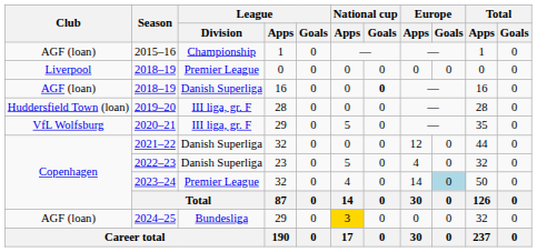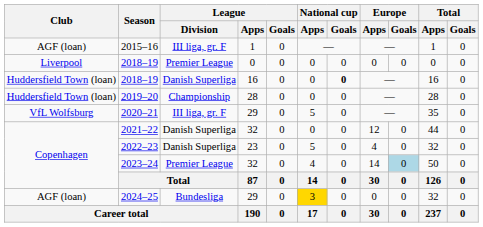 <table class="wikitable" style="text-align:center">
 <tr>
 <th rowspan="2">Club</th>
 <th rowspan="2">Season</th>
 <th colspan="3">League</th>
 <th colspan="2">National cup</th>
 <th colspan="2">Europe</th>
 <th colspan="2">Total</th>
 </tr>
 <tr>
 <th>Division</th>
 <th>Apps</th>
 <th>Goals</th>
 <th>Apps</th>
 <th>Goals</th>
 <th>Apps</th>
 <th>Goals</th>
 <th>Apps</th>
 <th>Goals</th>
 </tr>
 <tr>
 <td>AGF (loan)</td>
 <td>2015–16</td>
-<td><a href='#'>Championship</a></td>
+<td><a href='#'>III liga, gr. F</a></td>
 <td>1</td>
 <td>0</td>
 <td colspan="2">—</td>
 <td colspan="2">—</td>
 <td>1</td>
 <td>0</td>
 </tr>
 <tr>
 <td><a href='#'>Liverpool</a></td>
 <td><a href='#'>2018–19</a></td>
 <td><a href='#'>Premier League</a></td>
 <td>0</td>
 <td>0</td>
 <td>0</td>
 <td>0</td>
 <td>0</td>
 <td>0</td>
 <td>0</td>
 <td>0</td>
 </tr>
 <tr>
-<td><a href='#'>AGF</a> (loan)</td>
+<td><a href='#'>Huddersfield Town</a> (loan)</td>
 <td><a href='#'>2018–19</a></td>
 <td><a href='#'>Danish Superliga</a></td>
 <td>16</td>
 <td>0</td>
 <td>0</td>
 <td><strong>0</strong></td>
 <td colspan="2">—</td>
 <td>16</td>
 <td>0</td>
 </tr>
 <tr>
 <td><a href='#'>Huddersfield Town</a> (loan)</td>
 <td><a href='#'>2019–20</a></td>
-<td><a href='#'>III liga, gr. F</a></td>
+<td><a href='#'>Championship</a></td>
 <td>28</td>
 <td>0</td>
 <td>0</td>
 <td>0</td>
 <td colspan="2">—</td>
 <td>28</td>
 <td>0</td>
 </tr>
 <tr>
 <td><a href='#'>VfL Wolfsburg</a></td>
 <td><a href='#'>2020–21</a></td>
 <td><a href='#'>III liga, gr. F</a></td>
 <td>29</td>
 <td>0</td>
 <td>5</td>
 <td>0</td>
 <td colspan="2">—</td>
 <td>35</td>
 <td>0</td>
 </tr>
 <tr>
 <td rowspan="4"><a href='#'>Copenhagen</a></td>
 <td><a href='#'>2021–22</a></td>
 <td>Danish Superliga</td>
 <td>32</td>
 <td>0</td>
 <td>0</td>
 <td>0</td>
 <td>12</td>
 <td>0</td>
 <td>44</td>
 <td>0</td>
 </tr>
 <tr>
 <td><a href='#'>2022–23</a></td>
 <td>Danish Superliga</td>
 <td>23</td>
 <td>0</td>
 <td>5</td>
 <td>0</td>
 <td>4</td>
 <td>0</td>
 <td>32</td>
 <td>0</td>
 </tr>
 <tr>
 <td><a href='#'>2023–24</a></td>
 <td><a href='#'>Premier League</a></td>
 <td>32</td>
 <td>0</td>
 <td>4</td>
 <td>0</td>
 <td>14</td>
 <td style="background: lightblue;">0</td>
 <td>50</td>
 <td>0</td>
 </tr>
 <tr>
 <th colspan="2">Total</th>
 <th>87</th>
 <th>0</th>
 <th>14</th>
 <th>0</th>
 <th>30</th>
 <th>0</th>
 <th>126</th>
 <th>0</th>
 </tr>
 <tr>
 <td>AGF (loan)</td>
 <td><a href='#'>2024–25</a></td>
 <td><a href='#'>Bundesliga</a></td>
 <td>29</td>
 <td>0</td>
 <td style="background: gold;">3</td>
 <td>0</td>
 <td>0</td>
 <td>0</td>
 <td>32</td>
 <td>0</td>
 </tr>
 <tr>
 <th colspan="3">Career total</th>
 <th>190</th>
 <th>0</th>
 <th>17</th>
 <th>0</th>
 <th>30</th>
 <th>0</th>
 <th>237</th>
 <th>0</th>
 </tr>
 </table>
